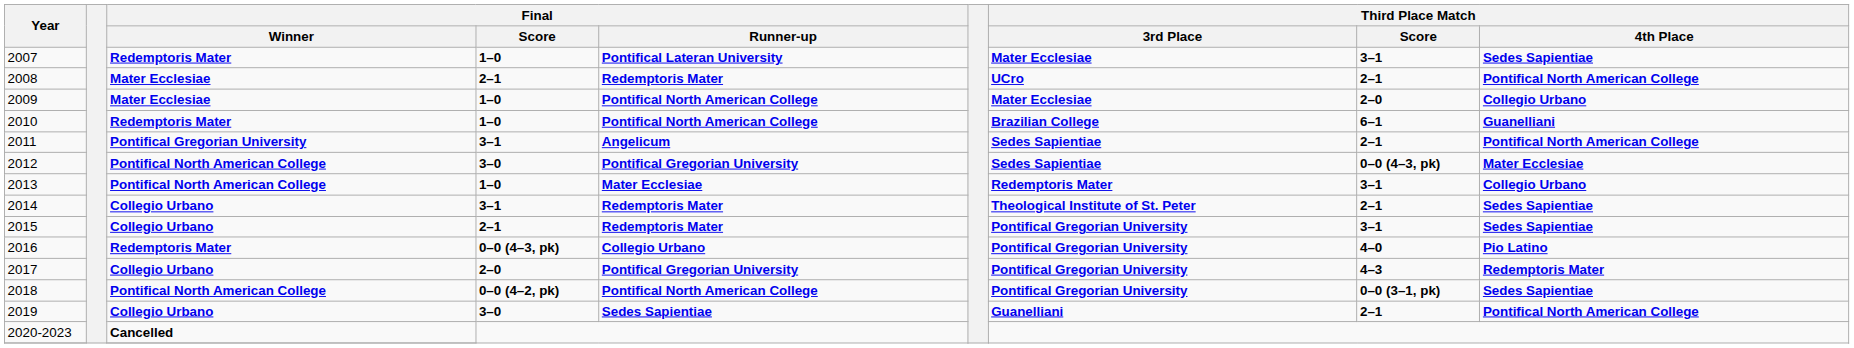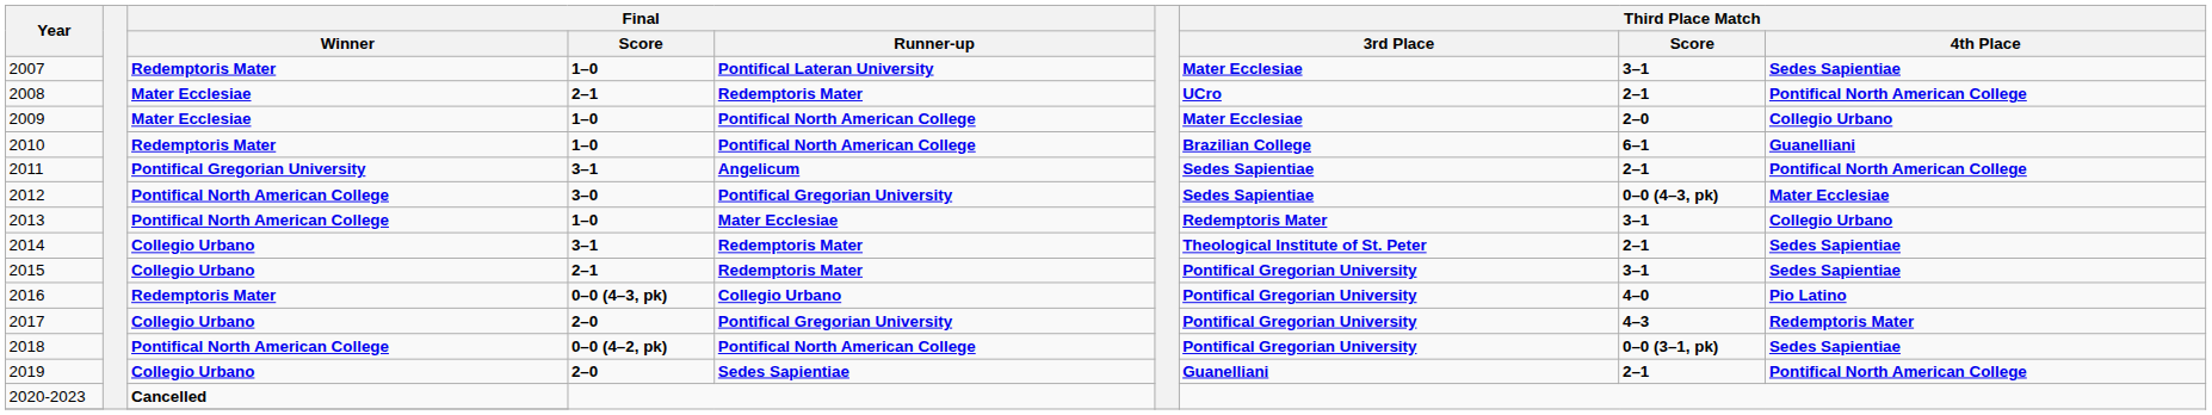 <table class="wikitable" style="font-size: 90%; text-align: left; width: 100%;">
 <tr>
 <th rowspan="2" width="4%">Year</th>
 <th width="1%" rowspan="41"></th>
 <th colspan="3">Final</th>
 <th width="1%" rowspan="41"></th>
 <th colspan="3">Third Place Match</th>
 </tr>
 <tr>
 <th width="18%">Winner</th>
 <th width="6%">Score</th>
 <th width="18%">Runner-up</th>
 <th width="18%">3rd Place</th>
 <th width="6%">Score</th>
 <th width="18%">4th Place</th>
 </tr>
 <tr>
 <td>2007</td>
 <td><strong><a href='#'>Redemptoris Mater</a></strong></td>
 <td><strong>1–0</strong></td>
 <td><strong><a href='#'>Pontifical Lateran University</a></strong></td>
 <td><strong><a href='#'>Mater Ecclesiae</a></strong></td>
 <td><strong>3–1</strong></td>
 <td><strong><a href='#'>Sedes Sapientiae</a></strong></td>
 </tr>
 <tr>
 <td>2008</td>
 <td><strong><a href='#'>Mater Ecclesiae</a></strong></td>
 <td><strong>2–1</strong></td>
 <td><strong><a href='#'>Redemptoris Mater</a></strong></td>
 <td><strong><a href='#'>UCro</a></strong></td>
 <td><strong>2–1</strong></td>
 <td><strong><a href='#'>Pontifical North American College</a></strong></td>
 </tr>
 <tr>
 <td>2009</td>
 <td><strong><a href='#'>Mater Ecclesiae</a></strong></td>
 <td><strong>1–0</strong></td>
 <td><strong><a href='#'>Pontifical North American College</a></strong></td>
 <td><strong><a href='#'>Mater Ecclesiae</a></strong></td>
 <td><strong>2–0</strong></td>
 <td><strong><a href='#'>Collegio Urbano</a></strong></td>
 </tr>
 <tr>
 <td>2010</td>
 <td><strong><a href='#'>Redemptoris Mater</a></strong></td>
 <td><strong>1–0</strong></td>
 <td><strong><a href='#'>Pontifical North American College</a></strong></td>
 <td><strong><a href='#'>Brazilian College</a></strong></td>
 <td><strong>6–1</strong></td>
 <td><strong><a href='#'>Guanelliani</a></strong></td>
 </tr>
 <tr>
 <td>2011</td>
 <td><strong><a href='#'>Pontifical Gregorian University</a></strong></td>
 <td><strong>3–1</strong></td>
 <td><strong><a href='#'>Angelicum</a></strong></td>
 <td><strong><a href='#'>Sedes Sapientiae</a></strong></td>
 <td><strong>2–1</strong></td>
 <td><strong><a href='#'>Pontifical North American College</a></strong></td>
 </tr>
 <tr>
 <td>2012</td>
 <td><strong><a href='#'>Pontifical North American College</a></strong></td>
 <td><strong>3–0</strong></td>
 <td><strong><a href='#'>Pontifical Gregorian University</a></strong></td>
 <td><strong><a href='#'>Sedes Sapientiae</a></strong></td>
 <td><strong>0–0 (4–3, pk)</strong></td>
 <td><strong><a href='#'>Mater Ecclesiae</a></strong></td>
 </tr>
 <tr>
 <td>2013</td>
 <td><strong><a href='#'>Pontifical North American College</a></strong></td>
 <td><strong>1–0</strong></td>
 <td><strong><a href='#'>Mater Ecclesiae</a></strong></td>
 <td><strong><a href='#'>Redemptoris Mater</a></strong></td>
 <td><strong>3–1</strong></td>
 <td><strong><a href='#'>Collegio Urbano</a></strong></td>
 </tr>
 <tr>
 <td>2014</td>
 <td><strong><a href='#'>Collegio Urbano</a></strong></td>
 <td><strong>3–1</strong></td>
 <td><strong><a href='#'>Redemptoris Mater</a></strong></td>
 <td><strong><a href='#'>Theological Institute of St. Peter</a></strong></td>
 <td><strong>2–1</strong></td>
 <td><strong><a href='#'>Sedes Sapientiae</a></strong></td>
 </tr>
 <tr>
 <td>2015</td>
 <td><strong><a href='#'>Collegio Urbano</a></strong></td>
 <td><strong>2–1</strong></td>
 <td><strong><a href='#'>Redemptoris Mater</a></strong></td>
 <td><strong><a href='#'>Pontifical Gregorian University</a></strong></td>
 <td><strong>3–1</strong></td>
 <td><strong><a href='#'>Sedes Sapientiae</a></strong></td>
 </tr>
 <tr>
 <td>2016</td>
 <td><strong><a href='#'>Redemptoris Mater</a></strong></td>
 <td><strong>0–0 (4–3, pk)</strong></td>
 <td><strong><a href='#'>Collegio Urbano</a></strong></td>
 <td><strong><a href='#'>Pontifical Gregorian University</a></strong></td>
 <td><strong>4–0</strong></td>
 <td><strong><a href='#'>Pio Latino</a></strong></td>
 </tr>
 <tr>
 <td>2017</td>
 <td><strong><a href='#'>Collegio Urbano</a></strong></td>
 <td><strong>2–0</strong></td>
 <td><strong><a href='#'>Pontifical Gregorian University</a></strong></td>
 <td><strong><a href='#'>Pontifical Gregorian University</a></strong></td>
 <td><strong>4–3</strong></td>
 <td><strong><a href='#'>Redemptoris Mater</a></strong></td>
 </tr>
 <tr>
 <td>2018</td>
 <td><strong><a href='#'>Pontifical North American College</a></strong></td>
 <td><strong>0–0 (4–2, pk)</strong></td>
 <td><strong><a href='#'>Pontifical North American College</a></strong></td>
 <td><strong><a href='#'>Pontifical Gregorian University</a></strong></td>
 <td><strong>0–0 (3–1, pk)</strong></td>
 <td><strong><a href='#'>Sedes Sapientiae</a></strong></td>
 </tr>
 <tr>
 <td>2019</td>
 <td><strong><a href='#'>Collegio Urbano</a></strong></td>
-<td><strong>3–0</strong></td>
+<td><strong>2–0</strong></td>
 <td><strong><a href='#'>Sedes Sapientiae</a></strong></td>
 <td><strong><a href='#'>Guanelliani</a></strong></td>
 <td><strong>2–1</strong></td>
 <td><strong><a href='#'>Pontifical North American College</a></strong></td>
 </tr>
 <tr>
 <td>2020-2023</td>
 <td><strong>Cancelled</strong></td>
 </tr>
 <tr>
 </tr>
 </table>
